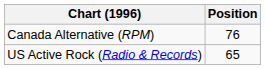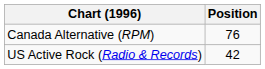 <table class="wikitable sortable">
 <tr>
 <th>Chart (1996)</th>
 <th>Position</th>
 </tr>
 <tr>
 <td>Canada Alternative (<em>RPM</em>)</td>
 <td align="center">76</td>
 </tr>
 <tr>
 <td>US Active Rock (<em><a href='#'>Radio & Records</a></em>)</td>
-<td align="center">65</td>
+<td align="center">42</td>
 </tr>
 </table>
